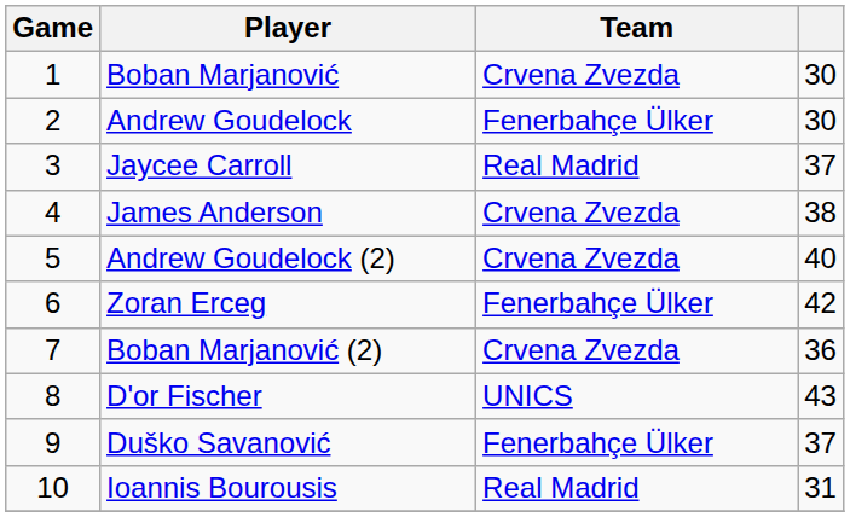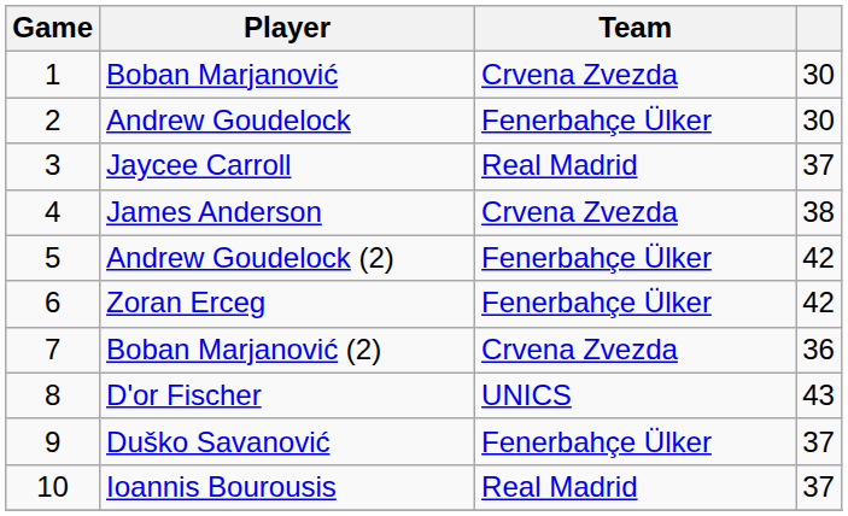 <table class="wikitable sortable" style="text-align: center;">
 <tr>
 <th>Game</th>
 <th style="width:200px;">Player</th>
 <th style="width:170px;">Team</th>
 <th></th>
 </tr>
 <tr>
 <td>1</td>
 <td align="left"> <a href='#'>Boban Marjanović</a></td>
 <td align="left"> <a href='#'>Crvena Zvezda</a></td>
 <td>30</td>
 </tr>
 <tr>
 <td>2</td>
 <td align="left"> <a href='#'>Andrew Goudelock</a></td>
 <td align="left"> <a href='#'>Fenerbahçe Ülker</a></td>
 <td>30</td>
 </tr>
 <tr>
 <td>3</td>
 <td align="left"> <a href='#'>Jaycee Carroll</a></td>
 <td align="left"> <a href='#'>Real Madrid</a></td>
 <td>37</td>
 </tr>
 <tr>
 <td>4</td>
 <td align="left"> <a href='#'>James Anderson</a></td>
 <td align="left"> <a href='#'>Crvena Zvezda</a></td>
 <td>38</td>
 </tr>
 <tr>
 <td>5</td>
 <td align="left"> <a href='#'>Andrew Goudelock</a> (2)</td>
-<td align="left"> <a href='#'>Crvena Zvezda</a></td>
-<td>40</td>
+<td align="left"> <a href='#'>Fenerbahçe Ülker</a></td>
+<td>42</td>
 </tr>
 <tr>
 <td>6</td>
 <td align="left"> <a href='#'>Zoran Erceg</a></td>
 <td align="left"> <a href='#'>Fenerbahçe Ülker</a></td>
 <td>42</td>
 </tr>
 <tr>
 <td>7</td>
 <td align="left"> <a href='#'>Boban Marjanović</a> (2)</td>
 <td align="left"> <a href='#'>Crvena Zvezda</a></td>
 <td>36</td>
 </tr>
 <tr>
 <td>8</td>
 <td align="left"> <a href='#'>D'or Fischer</a></td>
 <td align="left"> <a href='#'>UNICS</a></td>
 <td>43</td>
 </tr>
 <tr>
 <td>9</td>
 <td align="left"> <a href='#'>Duško Savanović</a></td>
 <td align="left"> <a href='#'>Fenerbahçe Ülker</a></td>
 <td>37</td>
 </tr>
 <tr>
 <td>10</td>
 <td align="left"> <a href='#'>Ioannis Bourousis</a></td>
 <td align="left"> <a href='#'>Real Madrid</a></td>
-<td>31</td>
+<td>37</td>
 </tr>
 <tr>
 </tr>
 </table>
